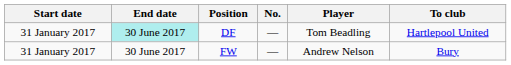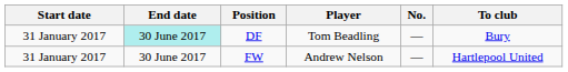 <table class="wikitable sortable" style="width:97%; text-align:center; font-size:85%; text-align:centre">
 <tr>
 <th>Start date</th>
 <th>End date</th>
 <th>Position</th>
+<th>Player</th>
 <th>No.</th>
-<th>Player</th>
 <th>To club</th>
 </tr>
 <tr>
 <td>31 January 2017</td>
 <td style="background: paleturquoise;">30 June 2017</td>
 <td><a href='#'>DF</a></td>
+<td> Tom Beadling</td>
 <td>—</td>
-<td> Tom Beadling</td>
-<td> <a href='#'>Hartlepool United</a></td>
+<td> <a href='#'>Bury</a></td>
 </tr>
 <tr>
 <td>31 January 2017</td>
 <td>30 June 2017</td>
 <td><a href='#'>FW</a></td>
+<td> Andrew Nelson</td>
 <td>—</td>
-<td> Andrew Nelson</td>
-<td> <a href='#'>Bury</a></td>
+<td> <a href='#'>Hartlepool United</a></td>
 </tr>
 </table>
